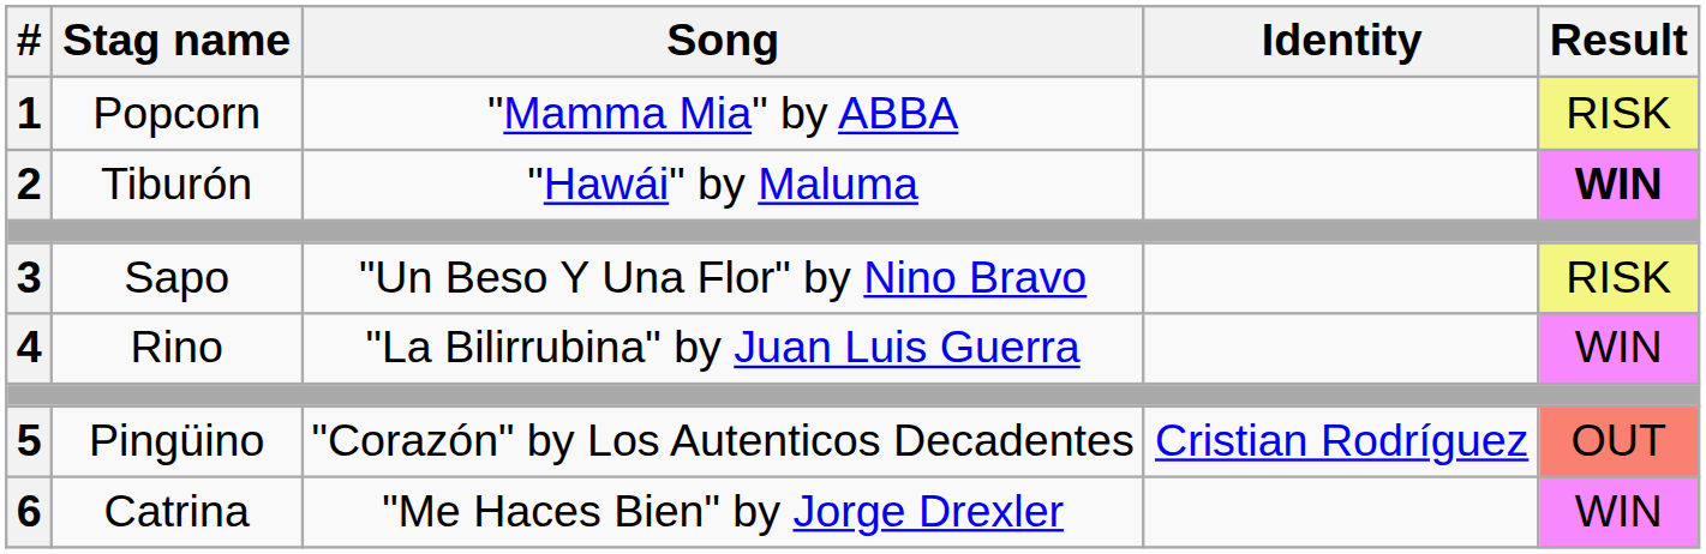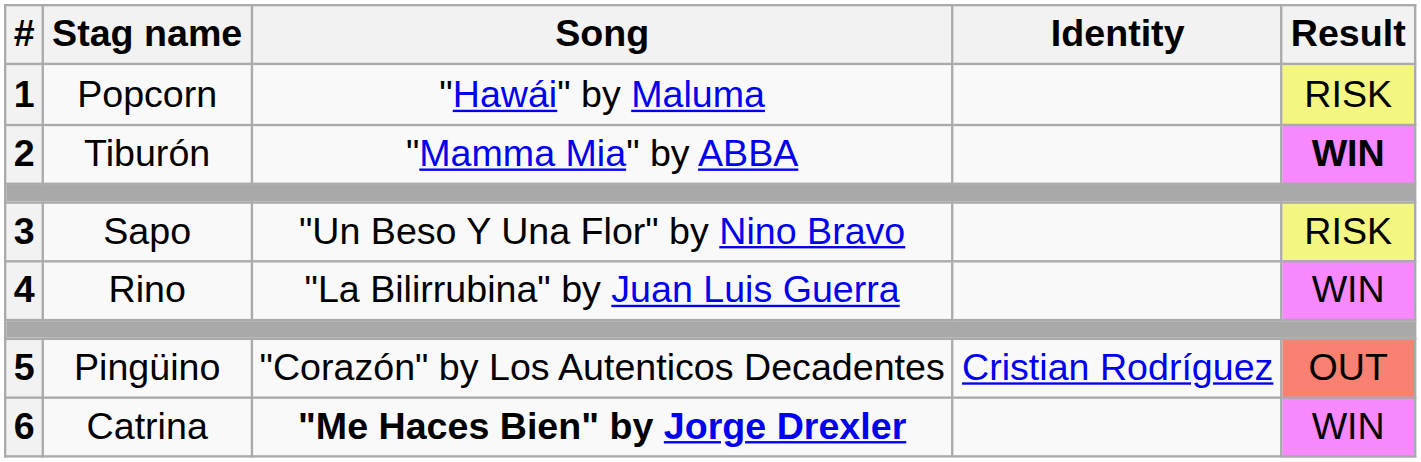 <table class="wikitable plainrowheaders" style="text-align: center;">
 <tr>
 <th>#</th>
 <th>Stag name</th>
 <th>Song</th>
 <th>Identity</th>
 <th>Result</th>
 </tr>
 <tr>
 <th><strong>1</strong></th>
 <td>Popcorn</td>
-<td>"<a href='#'>Mamma Mia</a>" by <a href='#'>ABBA</a></td>
+<td>"<a href='#'>Hawái</a>" by <a href='#'>Maluma</a></td>
 <td></td>
 <td bgcolor=#F3F781>RISK</td>
 </tr>
 <tr>
 <th><strong>2</strong></th>
 <td>Tiburón</td>
-<td>"<a href='#'>Hawái</a>" by <a href='#'>Maluma</a></td>
+<td>"<a href='#'>Mamma Mia</a>" by <a href='#'>ABBA</a></td>
 <td></td>
 <td bgcolor="#F888FD"><strong>WIN</strong></td>
 </tr>
 <tr>
 <td colspan="5" style="background:darkgray"></td>
 </tr>
 <tr>
 <th><strong>3</strong></th>
 <td>Sapo</td>
 <td>"Un Beso Y Una Flor" by <a href='#'>Nino Bravo</a></td>
 <td></td>
 <td bgcolor=#F3F781>RISK</td>
 </tr>
 <tr>
 <th><strong>4</strong></th>
 <td>Rino</td>
 <td>"La Bilirrubina" by <a href='#'>Juan Luis Guerra</a></td>
 <td></td>
 <td bgcolor="#F888FD">WIN</td>
 </tr>
 <tr>
 <td colspan="5" style="background:darkgray"></td>
 </tr>
 <tr>
 <th><strong>5</strong></th>
 <td>Pingüino</td>
 <td>"Corazón" by Los Autenticos Decadentes</td>
 <td><a href='#'>Cristian Rodríguez</a></td>
 <td bgcolor=salmon>OUT</td>
 </tr>
 <tr>
 <th><strong>6</strong></th>
 <td>Catrina</td>
-<td>"Me Haces Bien" by <a href='#'>Jorge Drexler</a></td>
+<td><strong>"Me Haces Bien" by <a href='#'>Jorge Drexler</a></strong></td>
 <td></td>
 <td bgcolor="#F888FD">WIN</td>
 </tr>
 </table>
